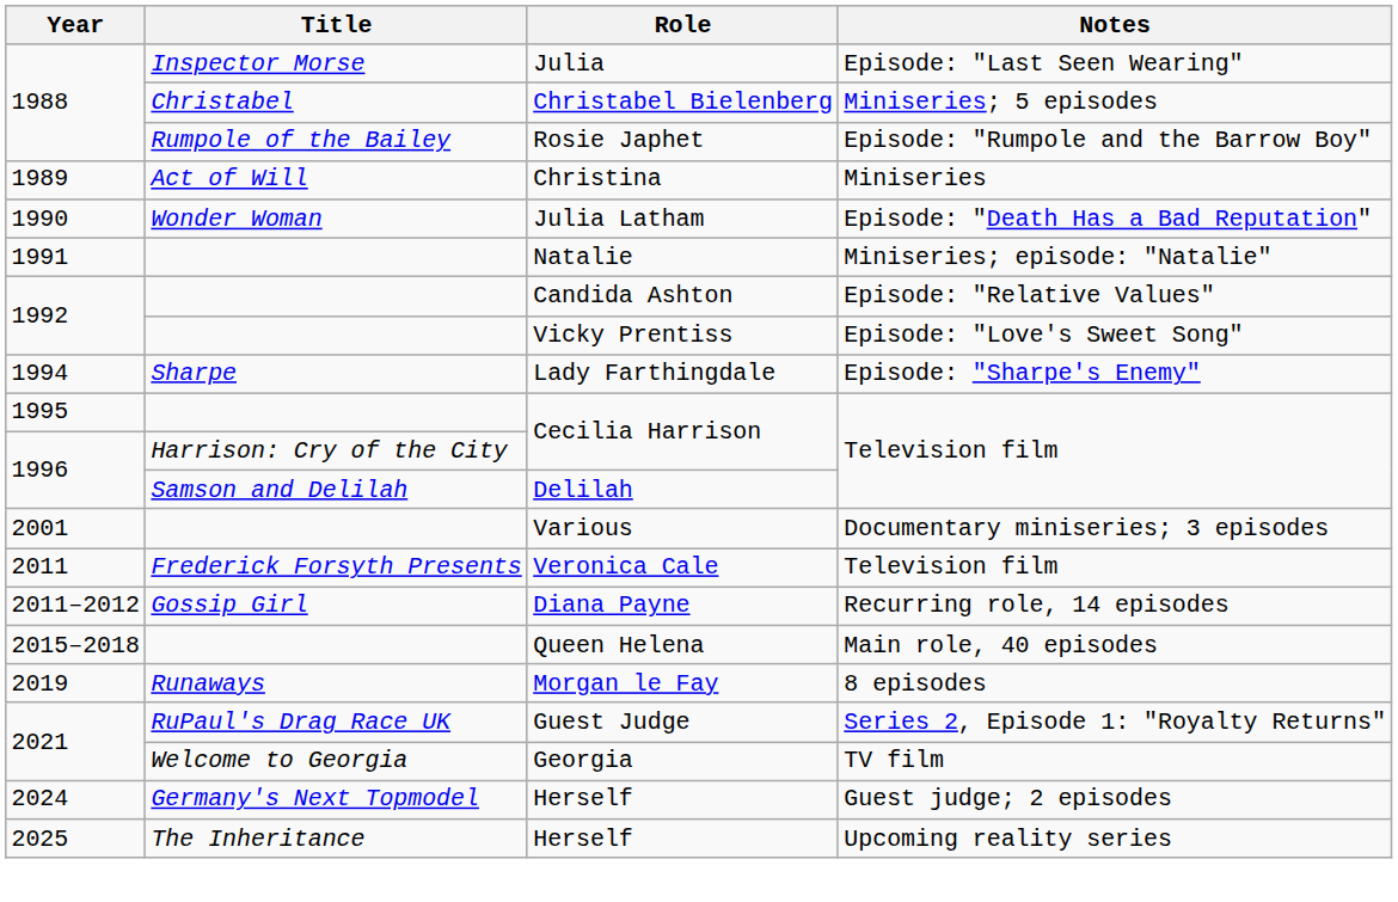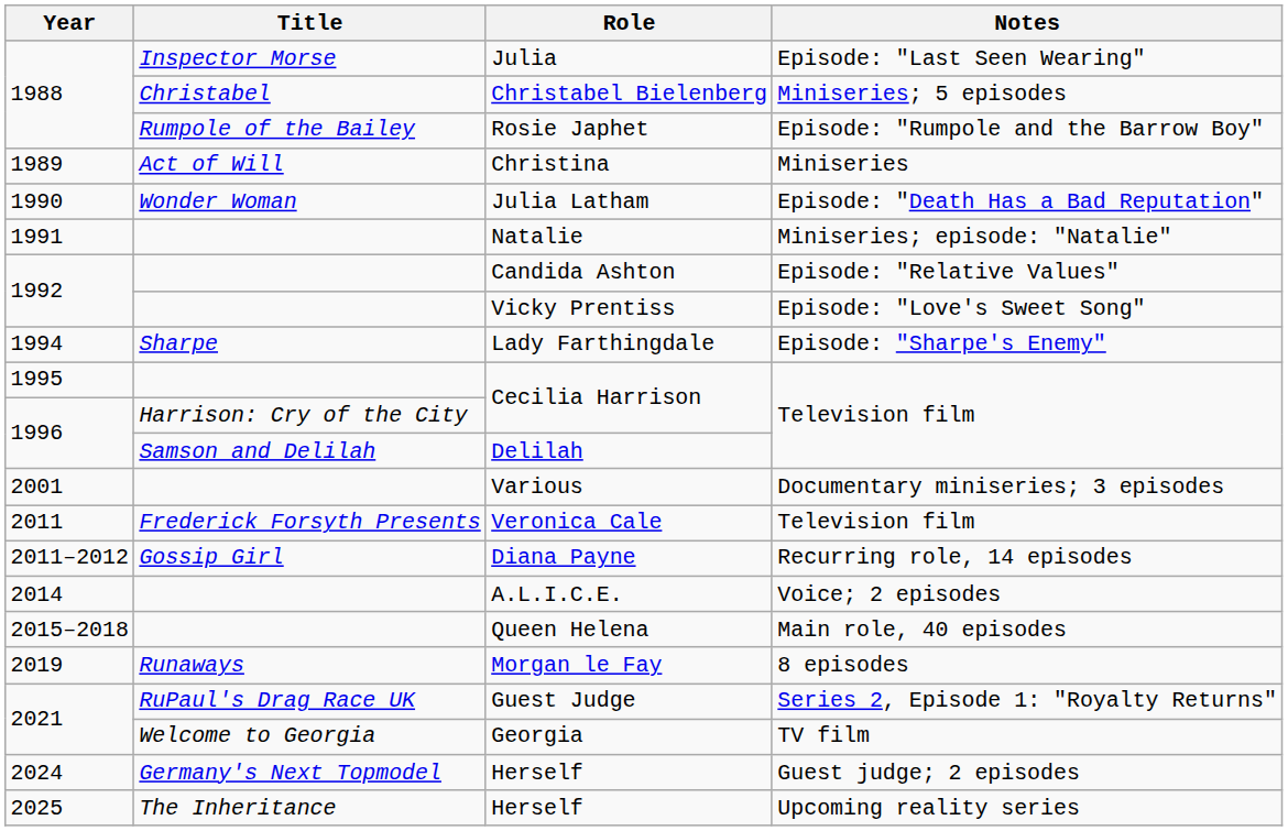 <table class="wikitable sortable">
 <tr>
 <th>Year</th>
 <th>Title</th>
 <th>Role</th>
 <th class="unsortable">Notes</th>
 </tr>
 <tr>
 <td rowspan=3>1988</td>
 <td><em><a href='#'>Inspector Morse</a></em></td>
 <td>Julia</td>
 <td>Episode: "Last Seen Wearing"</td>
 </tr>
 <tr>
 <td><em><a href='#'>Christabel</a></em></td>
 <td><a href='#'>Christabel Bielenberg</a></td>
 <td><a href='#'>Miniseries</a>; 5 episodes</td>
 </tr>
 <tr>
 <td><em><a href='#'>Rumpole of the Bailey</a></em></td>
 <td>Rosie Japhet</td>
 <td>Episode: "Rumpole and the Barrow Boy"</td>
 </tr>
 <tr>
 <td>1989</td>
 <td><em><a href='#'>Act of Will</a></em></td>
 <td>Christina</td>
 <td>Miniseries</td>
 </tr>
 <tr>
 <td>1990</td>
 <td><em><a href='#'>Wonder Woman</a></em></td>
 <td>Julia Latham</td>
 <td>Episode: "<a href='#'>Death Has a Bad Reputation</a>"</td>
 </tr>
 <tr>
 <td>1991</td>
 <td><em></em></td>
 <td>Natalie</td>
 <td>Miniseries; episode: "Natalie"</td>
 </tr>
 <tr>
 <td rowspan=2>1992</td>
 <td><em></em></td>
 <td>Candida Ashton</td>
 <td>Episode: "Relative Values"</td>
 </tr>
 <tr>
 <td><em></em></td>
 <td>Vicky Prentiss</td>
 <td>Episode: "Love's Sweet Song"</td>
 </tr>
 <tr>
 <td>1994</td>
 <td><em><a href='#'>Sharpe</a></em></td>
 <td>Lady Farthingdale</td>
 <td>Episode: <a href='#'>"Sharpe's Enemy"</a></td>
 </tr>
 <tr>
 <td>1995</td>
 <td><em></em></td>
 <td rowspan=2>Cecilia Harrison</td>
 <td rowspan=3>Television film</td>
 </tr>
 <tr>
 <td rowspan=2>1996</td>
 <td><em>Harrison: Cry of the City</em></td>
 </tr>
 <tr>
 <td><em><a href='#'>Samson and Delilah</a></em></td>
 <td><a href='#'>Delilah</a></td>
 </tr>
 <tr>
 <td>2001</td>
 <td><em></em></td>
 <td>Various</td>
 <td>Documentary miniseries; 3 episodes</td>
 </tr>
 <tr>
 <td>2011</td>
 <td><em><a href='#'>Frederick Forsyth Presents</a></em></td>
 <td><a href='#'>Veronica Cale</a></td>
 <td>Television film</td>
 </tr>
 <tr>
 <td>2011–2012</td>
 <td><em><a href='#'>Gossip Girl</a></em></td>
 <td><a href='#'>Diana Payne</a></td>
 <td>Recurring role, 14 episodes</td>
 </tr>
 <tr>
+<td>2014</td>
+<td><em></em></td>
+<td>A.L.I.C.E.</td>
+<td>Voice; 2 episodes</td>
+</tr>
+<tr>
 <td>2015–2018</td>
 <td><em></em></td>
 <td>Queen Helena</td>
 <td>Main role, 40 episodes</td>
 </tr>
 <tr>
 <td>2019</td>
 <td><em><a href='#'>Runaways</a></em></td>
 <td><a href='#'>Morgan le Fay</a></td>
 <td>8 episodes</td>
 </tr>
 <tr>
 <td rowspan="2">2021</td>
 <td><em><a href='#'>RuPaul's Drag Race UK</a></em></td>
 <td>Guest Judge</td>
 <td><a href='#'>Series 2</a>, Episode 1: "Royalty Returns"</td>
 </tr>
 <tr>
 <td><em>Welcome to Georgia</em></td>
 <td>Georgia</td>
 <td>TV film</td>
 </tr>
 <tr>
 <td>2024</td>
 <td><em><a href='#'>Germany's Next Topmodel</a></em></td>
 <td>Herself</td>
 <td>Guest judge; 2 episodes</td>
 </tr>
 <tr>
 <td>2025</td>
 <td><em>The Inheritance</em></td>
 <td>Herself</td>
 <td>Upcoming reality series</td>
 </tr>
 </table>
